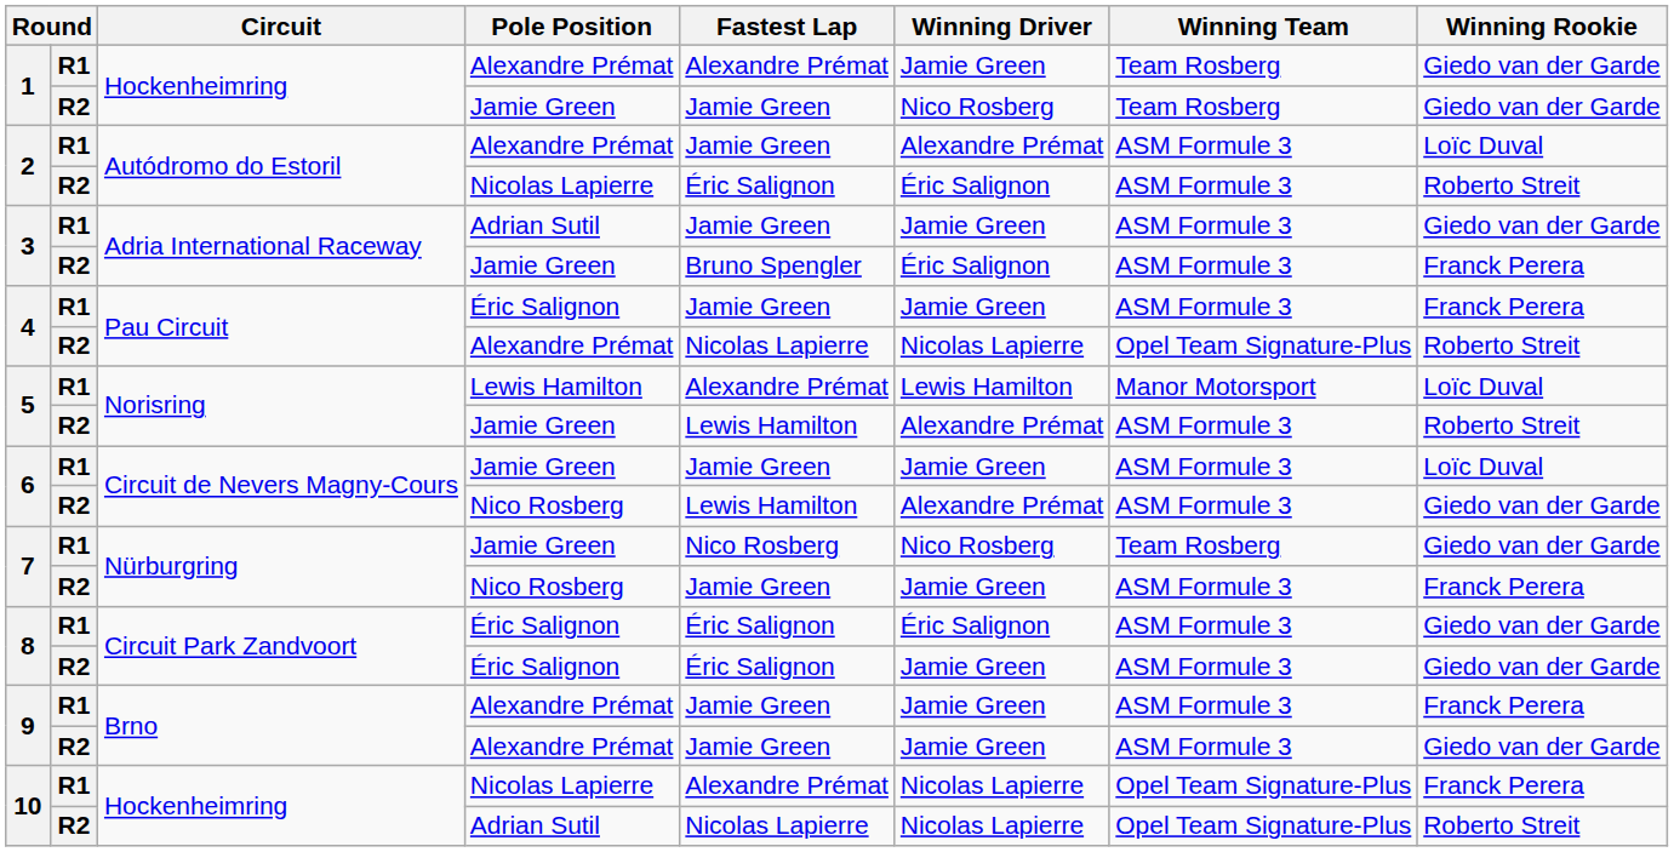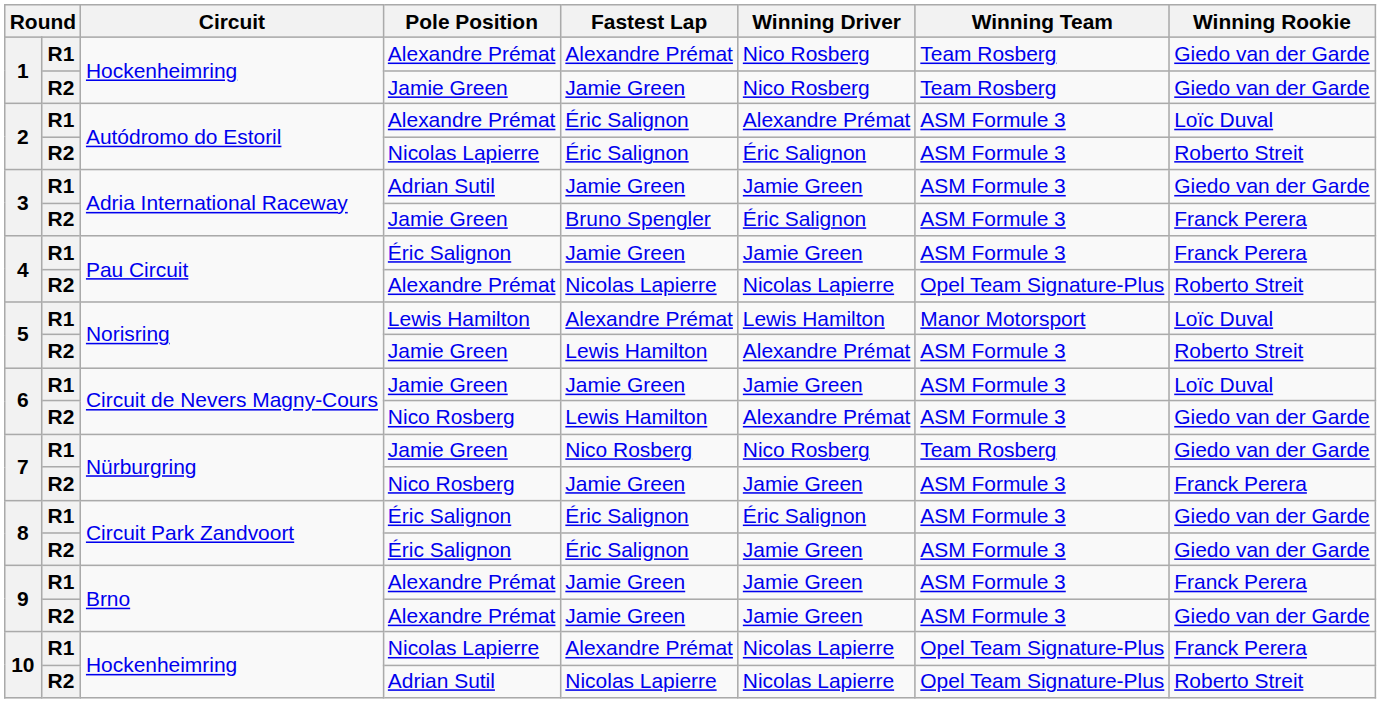 <table class="wikitable" style="font-size: 85%">
 <tr>
 <th colspan=2>Round</th>
 <th>Circuit</th>
 <th>Pole Position</th>
 <th>Fastest Lap</th>
 <th>Winning Driver</th>
 <th>Winning Team</th>
 <th>Winning Rookie</th>
 </tr>
 <tr>
 <th rowspan=2>1</th>
 <th>R1</th>
 <td rowspan=2> <a href='#'>Hockenheimring</a></td>
 <td nowrap> <a href='#'>Alexandre Prémat</a></td>
 <td nowrap> <a href='#'>Alexandre Prémat</a></td>
-<td> <a href='#'>Jamie Green</a></td>
+<td> <a href='#'>Nico Rosberg</a></td>
 <td> <a href='#'>Team Rosberg</a></td>
 <td> <a href='#'>Giedo van der Garde</a></td>
 </tr>
 <tr>
 <th>R2</th>
 <td> <a href='#'>Jamie Green</a></td>
 <td> <a href='#'>Jamie Green</a></td>
 <td> <a href='#'>Nico Rosberg</a></td>
 <td> <a href='#'>Team Rosberg</a></td>
 <td nowrap> <a href='#'>Giedo van der Garde</a></td>
 </tr>
 <tr>
 <th rowspan=2>2</th>
 <th>R1</th>
 <td rowspan=2> <a href='#'>Autódromo do Estoril</a></td>
 <td> <a href='#'>Alexandre Prémat</a></td>
-<td> <a href='#'>Jamie Green</a></td>
+<td> <a href='#'>Éric Salignon</a></td>
 <td nowrap> <a href='#'>Alexandre Prémat</a></td>
 <td> <a href='#'>ASM Formule 3</a></td>
 <td> <a href='#'>Loïc Duval</a></td>
 </tr>
 <tr>
 <th>R2</th>
 <td> <a href='#'>Nicolas Lapierre</a></td>
 <td> <a href='#'>Éric Salignon</a></td>
 <td> <a href='#'>Éric Salignon</a></td>
 <td> <a href='#'>ASM Formule 3</a></td>
 <td> <a href='#'>Roberto Streit</a></td>
 </tr>
 <tr>
 <th rowspan=2>3</th>
 <th>R1</th>
 <td rowspan=2> <a href='#'>Adria International Raceway</a></td>
 <td> <a href='#'>Adrian Sutil</a></td>
 <td> <a href='#'>Jamie Green</a></td>
 <td> <a href='#'>Jamie Green</a></td>
 <td> <a href='#'>ASM Formule 3</a></td>
 <td> <a href='#'>Giedo van der Garde</a></td>
 </tr>
 <tr>
 <th>R2</th>
 <td> <a href='#'>Jamie Green</a></td>
 <td> <a href='#'>Bruno Spengler</a></td>
 <td> <a href='#'>Éric Salignon</a></td>
 <td> <a href='#'>ASM Formule 3</a></td>
 <td> <a href='#'>Franck Perera</a></td>
 </tr>
 <tr>
 <th rowspan=2>4</th>
 <th>R1</th>
 <td rowspan=2> <a href='#'>Pau Circuit</a></td>
 <td> <a href='#'>Éric Salignon</a></td>
 <td> <a href='#'>Jamie Green</a></td>
 <td> <a href='#'>Jamie Green</a></td>
 <td> <a href='#'>ASM Formule 3</a></td>
 <td> <a href='#'>Franck Perera</a></td>
 </tr>
 <tr>
 <th>R2</th>
 <td> <a href='#'>Alexandre Prémat</a></td>
 <td> <a href='#'>Nicolas Lapierre</a></td>
 <td> <a href='#'>Nicolas Lapierre</a></td>
 <td nowrap> <a href='#'>Opel Team Signature-Plus</a></td>
 <td> <a href='#'>Roberto Streit</a></td>
 </tr>
 <tr>
 <th rowspan=2>5</th>
 <th>R1</th>
 <td rowspan=2> <a href='#'>Norisring</a></td>
 <td> <a href='#'>Lewis Hamilton</a></td>
 <td> <a href='#'>Alexandre Prémat</a></td>
 <td> <a href='#'>Lewis Hamilton</a></td>
 <td> <a href='#'>Manor Motorsport</a></td>
 <td> <a href='#'>Loïc Duval</a></td>
 </tr>
 <tr>
 <th>R2</th>
 <td> <a href='#'>Jamie Green</a></td>
 <td> <a href='#'>Lewis Hamilton</a></td>
 <td> <a href='#'>Alexandre Prémat</a></td>
 <td> <a href='#'>ASM Formule 3</a></td>
 <td> <a href='#'>Roberto Streit</a></td>
 </tr>
 <tr>
 <th rowspan=2>6</th>
 <th>R1</th>
 <td rowspan=2 nowrap> <a href='#'>Circuit de Nevers Magny-Cours</a></td>
 <td> <a href='#'>Jamie Green</a></td>
 <td> <a href='#'>Jamie Green</a></td>
 <td> <a href='#'>Jamie Green</a></td>
 <td> <a href='#'>ASM Formule 3</a></td>
 <td> <a href='#'>Loïc Duval</a></td>
 </tr>
 <tr>
 <th>R2</th>
 <td> <a href='#'>Nico Rosberg</a></td>
 <td> <a href='#'>Lewis Hamilton</a></td>
 <td> <a href='#'>Alexandre Prémat</a></td>
 <td> <a href='#'>ASM Formule 3</a></td>
 <td> <a href='#'>Giedo van der Garde</a></td>
 </tr>
 <tr>
 <th rowspan=2>7</th>
 <th>R1</th>
 <td rowspan=2> <a href='#'>Nürburgring</a></td>
 <td> <a href='#'>Jamie Green</a></td>
 <td> <a href='#'>Nico Rosberg</a></td>
 <td> <a href='#'>Nico Rosberg</a></td>
 <td> <a href='#'>Team Rosberg</a></td>
 <td> <a href='#'>Giedo van der Garde</a></td>
 </tr>
 <tr>
 <th>R2</th>
 <td> <a href='#'>Nico Rosberg</a></td>
 <td> <a href='#'>Jamie Green</a></td>
 <td> <a href='#'>Jamie Green</a></td>
 <td> <a href='#'>ASM Formule 3</a></td>
 <td> <a href='#'>Franck Perera</a></td>
 </tr>
 <tr>
 <th rowspan=2>8</th>
 <th>R1</th>
 <td rowspan=2> <a href='#'>Circuit Park Zandvoort</a></td>
 <td> <a href='#'>Éric Salignon</a></td>
 <td> <a href='#'>Éric Salignon</a></td>
 <td> <a href='#'>Éric Salignon</a></td>
 <td> <a href='#'>ASM Formule 3</a></td>
 <td> <a href='#'>Giedo van der Garde</a></td>
 </tr>
 <tr>
 <th>R2</th>
 <td> <a href='#'>Éric Salignon</a></td>
 <td> <a href='#'>Éric Salignon</a></td>
 <td> <a href='#'>Jamie Green</a></td>
 <td> <a href='#'>ASM Formule 3</a></td>
 <td> <a href='#'>Giedo van der Garde</a></td>
 </tr>
 <tr>
 <th rowspan=2>9</th>
 <th>R1</th>
 <td rowspan=2> <a href='#'>Brno</a></td>
 <td> <a href='#'>Alexandre Prémat</a></td>
 <td> <a href='#'>Jamie Green</a></td>
 <td> <a href='#'>Jamie Green</a></td>
 <td> <a href='#'>ASM Formule 3</a></td>
 <td> <a href='#'>Franck Perera</a></td>
 </tr>
 <tr>
 <th>R2</th>
 <td> <a href='#'>Alexandre Prémat</a></td>
 <td> <a href='#'>Jamie Green</a></td>
 <td> <a href='#'>Jamie Green</a></td>
 <td> <a href='#'>ASM Formule 3</a></td>
 <td> <a href='#'>Giedo van der Garde</a></td>
 </tr>
 <tr>
 <th rowspan=2>10</th>
 <th>R1</th>
 <td rowspan=2> <a href='#'>Hockenheimring</a></td>
 <td> <a href='#'>Nicolas Lapierre</a></td>
 <td> <a href='#'>Alexandre Prémat</a></td>
 <td> <a href='#'>Nicolas Lapierre</a></td>
 <td> <a href='#'>Opel Team Signature-Plus</a></td>
 <td> <a href='#'>Franck Perera</a></td>
 </tr>
 <tr>
 <th>R2</th>
 <td> <a href='#'>Adrian Sutil</a></td>
 <td> <a href='#'>Nicolas Lapierre</a></td>
 <td> <a href='#'>Nicolas Lapierre</a></td>
 <td> <a href='#'>Opel Team Signature-Plus</a></td>
 <td> <a href='#'>Roberto Streit</a></td>
 </tr>
 </table>
